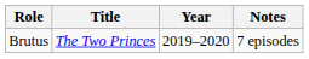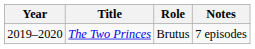 <table class="wikitable sortable">
 <tr>
+<th>Year</th>
+<th>Title</th>
 <th>Role</th>
-<th>Title</th>
-<th>Year</th>
 <th>Notes</th>
 </tr>
 <tr>
+<td>2019–2020</td>
+<td><em><a href='#'>The Two Princes</a></em></td>
 <td>Brutus</td>
-<td><em><a href='#'>The Two Princes</a></em></td>
-<td>2019–2020</td>
 <td>7 episodes</td>
 </tr>
 </table>
